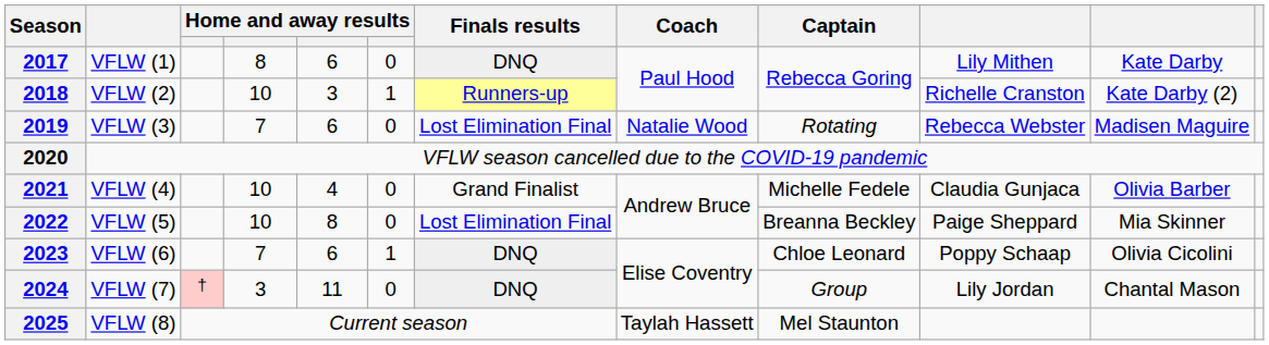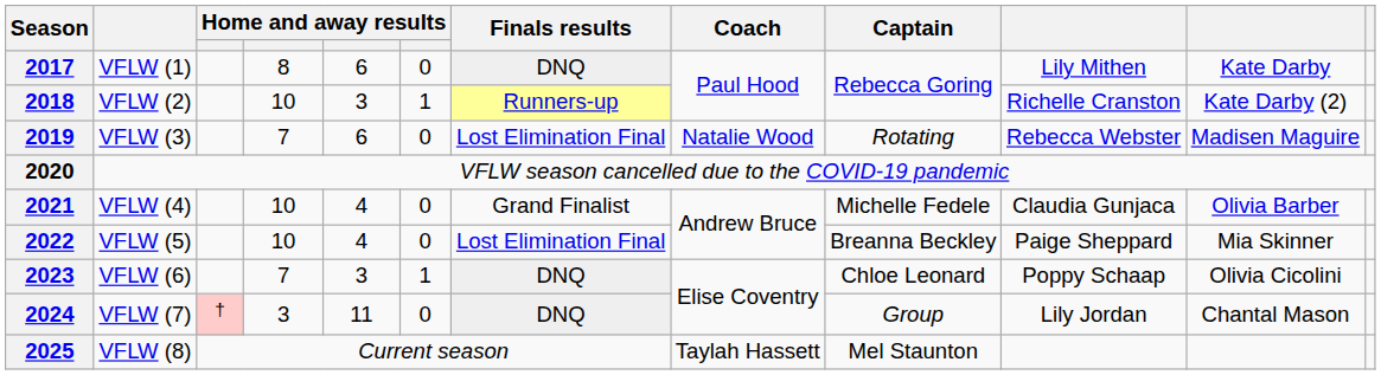 <table class="wikitable sortable plainrowheaders" style="text-align:center;">
 <tr>
 <th scope="col" rowspan=2>Season</th>
 <th scope="col" class="unsortable" rowspan=2></th>
 <th scope="col" colspan="4">Home and away results</th>
 <th scope="col" rowspan=2>Finals results</th>
 <th scope="col" rowspan=2>Coach</th>
 <th scope="col" rowspan=2>Captain</th>
 <th scope="col" rowspan=2></th>
 <th scope="col" rowspan=2></th>
 <th scope="col" class="unsortable" rowspan=2></th>
 </tr>
 <tr>
 <th scope="col"></th>
 <th scope="col"></th>
 <th scope="col"></th>
 <th scope="col"></th>
 </tr>
 <tr>
 <th scope="row" style="text-align:center;"><strong><a href='#'>2017</a></strong></th>
 <td><a href='#'>VFLW</a> (1)</td>
 <td></td>
 <td>8</td>
 <td>6</td>
 <td>0</td>
 <td style="background:#efefef;">DNQ</td>
 <td rowspan=2><a href='#'>Paul Hood</a></td>
 <td rowspan=2><a href='#'>Rebecca Goring</a></td>
 <td><a href='#'>Lily Mithen</a></td>
 <td><a href='#'>Kate Darby</a></td>
 <td></td>
 </tr>
 <tr>
 <th scope="row" style="text-align:center;"><strong><a href='#'>2018</a></strong></th>
 <td><a href='#'>VFLW</a> (2)</td>
 <td></td>
 <td>10</td>
 <td>3</td>
 <td>1</td>
 <td style="background:#ff9;"><a href='#'>Runners-up</a></td>
 <td><a href='#'>Richelle Cranston</a></td>
 <td><a href='#'>Kate Darby</a> (2)</td>
 <td></td>
 </tr>
 <tr>
 <th scope="row" style="text-align:center;"><strong><a href='#'>2019</a></strong></th>
 <td><a href='#'>VFLW</a> (3)</td>
 <td></td>
 <td>7</td>
 <td>6</td>
 <td>0</td>
 <td><a href='#'>Lost Elimination Final</a></td>
 <td><a href='#'>Natalie Wood</a></td>
 <td><em>Rotating</em></td>
 <td><a href='#'>Rebecca Webster</a></td>
 <td><a href='#'>Madisen Maguire</a></td>
 <td></td>
 </tr>
 <tr>
 <th scope="row" style="text-align:center;">2020</th>
 <td colspan=11><em>VFLW season cancelled due to the <a href='#'>COVID-19 pandemic</a></em></td>
 </tr>
 <tr>
 <th scope="row" style="text-align:center;"><strong><a href='#'>2021</a></strong></th>
 <td><a href='#'>VFLW</a> (4)</td>
 <td></td>
 <td>10</td>
 <td>4</td>
 <td>0</td>
 <td>Grand Finalist</td>
 <td rowspan=2>Andrew Bruce</td>
 <td>Michelle Fedele</td>
 <td>Claudia Gunjaca</td>
 <td><a href='#'>Olivia Barber</a></td>
 <td></td>
 </tr>
 <tr>
 <th scope="row" style="text-align:center;"><strong><a href='#'>2022</a></strong></th>
 <td><a href='#'>VFLW</a> (5)</td>
 <td></td>
 <td>10</td>
-<td>8</td>
+<td>4</td>
 <td>0</td>
 <td><a href='#'>Lost Elimination Final</a></td>
 <td>Breanna Beckley</td>
 <td>Paige Sheppard</td>
 <td>Mia Skinner</td>
 <td></td>
 </tr>
 <tr>
 <th scope="row" style="text-align:center;"><strong><a href='#'>2023</a></strong></th>
 <td><a href='#'>VFLW</a> (6)</td>
 <td></td>
 <td>7</td>
-<td>6</td>
+<td>3</td>
 <td>1</td>
 <td style="background:#efefef;">DNQ</td>
 <td rowspan=2>Elise Coventry</td>
 <td>Chloe Leonard</td>
 <td>Poppy Schaap</td>
 <td>Olivia Cicolini</td>
 <td></td>
 </tr>
 <tr>
 <th scope="row" style="text-align:center;"><strong><a href='#'>2024</a></strong></th>
 <td><a href='#'>VFLW</a> (7)</td>
 <td style="background:#fcc;"><sup>†</sup></td>
 <td>3</td>
 <td>11</td>
 <td>0</td>
 <td style="background:#efefef;">DNQ</td>
 <td><em>Group</em></td>
 <td>Lily Jordan</td>
 <td>Chantal Mason</td>
 <td></td>
 </tr>
 <tr>
 <th scope="row" style="text-align:center;"><strong><a href='#'>2025</a></strong></th>
 <td><a href='#'>VFLW</a> (8)</td>
 <td colspan=5><em>Current season</em></td>
 <td>Taylah Hassett</td>
 <td>Mel Staunton</td>
 <td></td>
 <td></td>
 <td></td>
 </tr>
 </table>
